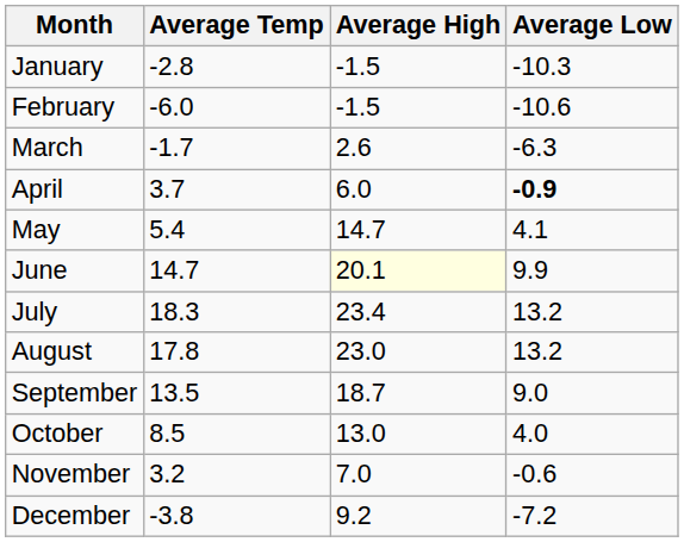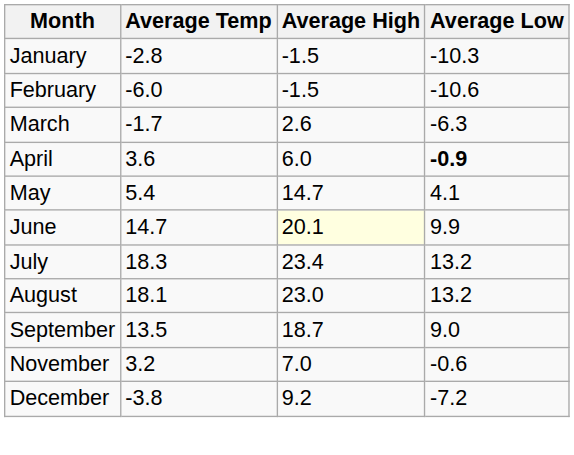 <table class="wikitable">
 <tr>
 <th>Month</th>
 <th>Average Temp</th>
 <th>Average High</th>
 <th>Average Low</th>
 </tr>
 <tr>
 <td>January</td>
 <td>-2.8</td>
 <td>-1.5</td>
 <td>-10.3</td>
 </tr>
 <tr>
 <td>February</td>
 <td>-6.0</td>
 <td>-1.5</td>
 <td>-10.6</td>
 </tr>
 <tr>
 <td>March</td>
 <td>-1.7</td>
 <td>2.6</td>
 <td>-6.3</td>
 </tr>
 <tr>
 <td>April</td>
-<td>3.7</td>
+<td>3.6</td>
 <td>6.0</td>
 <td><strong>-0.9</strong></td>
 </tr>
 <tr>
 <td>May</td>
 <td>5.4</td>
 <td>14.7</td>
 <td>4.1</td>
 </tr>
 <tr>
 <td>June</td>
 <td>14.7</td>
 <td style="background: lightyellow;">20.1</td>
 <td>9.9</td>
 </tr>
 <tr>
 <td>July</td>
 <td>18.3</td>
 <td>23.4</td>
 <td>13.2</td>
 </tr>
 <tr>
 <td>August</td>
-<td>17.8</td>
+<td>18.1</td>
 <td>23.0</td>
 <td>13.2</td>
 </tr>
 <tr>
 <td>September</td>
 <td>13.5</td>
 <td>18.7</td>
 <td>9.0</td>
-</tr>
-<tr>
-<td>October</td>
-<td>8.5</td>
-<td>13.0</td>
-<td>4.0</td>
 </tr>
 <tr>
 <td>November</td>
 <td>3.2</td>
 <td>7.0</td>
 <td>-0.6</td>
 </tr>
 <tr>
 <td>December</td>
 <td>-3.8</td>
 <td>9.2</td>
 <td>-7.2</td>
 </tr>
 </table>
